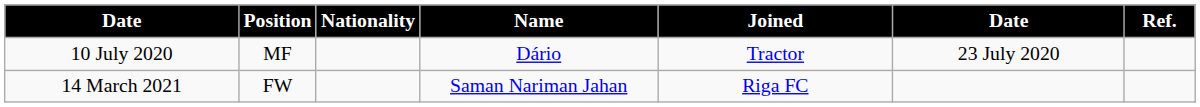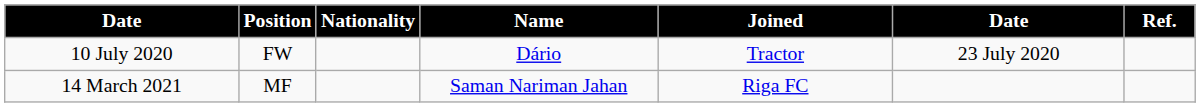 <table class="wikitable"  style="text-align:center; font-size:90%; ">
 <tr>
 <th style="background:#000000; color:#fff; width:200px;">Date</th>
 <th style="background:#000000; color:#fff; width:50px;">Position</th>
 <th style="background:#000000; color:#fff; width:50px;">Nationality</th>
 <th style="background:#000000; color:#fff; width:200px;">Name</th>
 <th style="background:#000000; color:#fff; width:200px;">Joined</th>
 <th style="background:#000000; color:#fff; width:200px;">Date</th>
 <th style="background:#000000; color:#fff; width:50px;">Ref.</th>
 </tr>
 <tr>
 <td>10 July 2020</td>
-<td>MF</td>
+<td>FW</td>
 <td></td>
 <td><a href='#'>Dário</a></td>
 <td><a href='#'>Tractor</a></td>
 <td>23 July 2020</td>
 <td></td>
 </tr>
 <tr>
 <td>14 March 2021</td>
-<td>FW</td>
+<td>MF</td>
 <td></td>
 <td><a href='#'>Saman Nariman Jahan</a></td>
 <td><a href='#'>Riga FC</a></td>
 <td></td>
 <td></td>
 </tr>
 </table>
